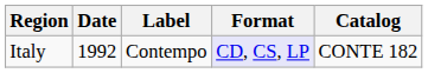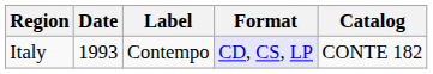 <table class="wikitable">
 <tr>
 <th>Region</th>
 <th>Date</th>
 <th>Label</th>
 <th>Format</th>
 <th>Catalog</th>
 </tr>
 <tr>
 <td>Italy</td>
-<td>1992</td>
+<td>1993</td>
 <td>Contempo</td>
 <td style="background: lavender;"><a href='#'>CD</a>, <a href='#'>CS</a>, <a href='#'>LP</a></td>
 <td>CONTE 182</td>
 </tr>
 </table>
